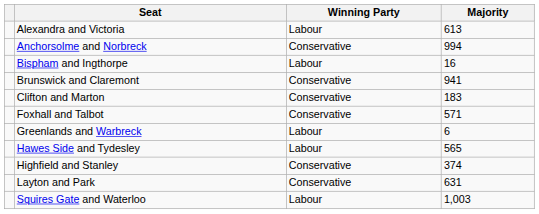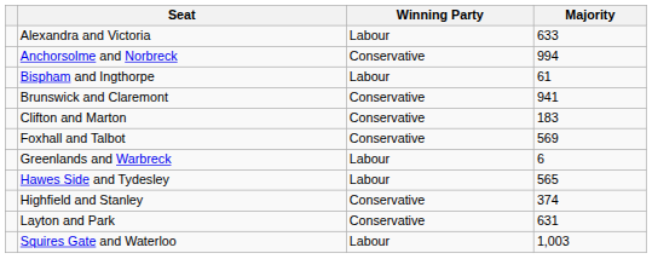 <table class="wikitable" style="right; width:50%">
 <tr>
 <th></th>
 <th>Seat</th>
 <th>Winning Party</th>
 <th>Majority</th>
 </tr>
 <tr>
 <td></td>
 <td>Alexandra and Victoria</td>
 <td>Labour</td>
-<td>613</td>
+<td>633</td>
 </tr>
 <tr>
 <td></td>
 <td><a href='#'>Anchorsolme</a> and <a href='#'>Norbreck</a></td>
 <td>Conservative</td>
 <td>994</td>
 </tr>
 <tr>
 <td></td>
 <td><a href='#'>Bispham</a> and Ingthorpe</td>
 <td>Labour</td>
-<td>16</td>
+<td>61</td>
 </tr>
 <tr>
 <td></td>
 <td>Brunswick and Claremont</td>
 <td>Conservative</td>
 <td>941</td>
 </tr>
 <tr>
 <td></td>
 <td>Clifton and Marton</td>
 <td>Conservative</td>
 <td>183</td>
 </tr>
 <tr>
 <td></td>
 <td>Foxhall and Talbot</td>
 <td>Conservative</td>
-<td>571</td>
+<td>569</td>
 </tr>
 <tr>
 <td></td>
 <td>Greenlands and <a href='#'>Warbreck</a></td>
 <td>Labour</td>
 <td>6</td>
 </tr>
 <tr>
 <td></td>
 <td><a href='#'>Hawes Side</a> and Tydesley</td>
 <td>Labour</td>
 <td>565</td>
 </tr>
 <tr>
 <td></td>
 <td>Highfield and Stanley</td>
 <td>Conservative</td>
 <td>374</td>
 </tr>
 <tr>
 <td></td>
 <td>Layton and Park</td>
 <td>Conservative</td>
 <td>631</td>
 </tr>
 <tr>
 <td></td>
 <td><a href='#'>Squires Gate</a> and Waterloo</td>
 <td>Labour</td>
 <td>1,003</td>
 </tr>
 </table>
